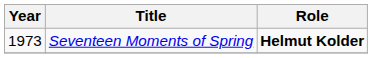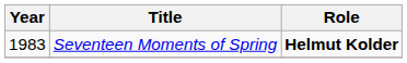 <table class="wikitable sortable">
 <tr>
 <th>Year</th>
 <th>Title</th>
 <th>Role<br></th>
 </tr>
 <tr>
-<td>1973</td>
+<td>1983</td>
 <td><em><a href='#'>Seventeen Moments of Spring</a></em></td>
 <td><strong>Helmut Kolder</strong></td>
 </tr>
 <tr>
 </tr>
 </table>
